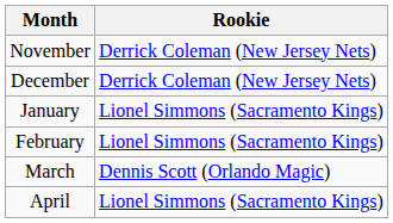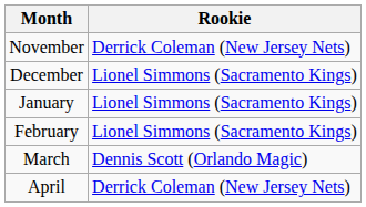 <table class="wikitable">
 <tr>
 <th>Month</th>
 <th>Rookie</th>
 </tr>
 <tr>
 <td align=center>November</td>
 <td><a href='#'>Derrick Coleman</a> (<a href='#'>New Jersey Nets</a>)</td>
 </tr>
 <tr>
 <td align=center>December</td>
-<td><a href='#'>Derrick Coleman</a> (<a href='#'>New Jersey Nets</a>)</td>
+<td><a href='#'>Lionel Simmons</a> (<a href='#'>Sacramento Kings</a>)</td>
 </tr>
 <tr>
 <td align=center>January</td>
 <td><a href='#'>Lionel Simmons</a> (<a href='#'>Sacramento Kings</a>)</td>
 </tr>
 <tr>
 <td align=center>February</td>
 <td><a href='#'>Lionel Simmons</a> (<a href='#'>Sacramento Kings</a>)</td>
 </tr>
 <tr>
 <td align=center>March</td>
 <td><a href='#'>Dennis Scott</a> (<a href='#'>Orlando Magic</a>)</td>
 </tr>
 <tr>
 <td align=center>April</td>
-<td><a href='#'>Lionel Simmons</a> (<a href='#'>Sacramento Kings</a>)</td>
+<td><a href='#'>Derrick Coleman</a> (<a href='#'>New Jersey Nets</a>)</td>
 </tr>
 </table>
